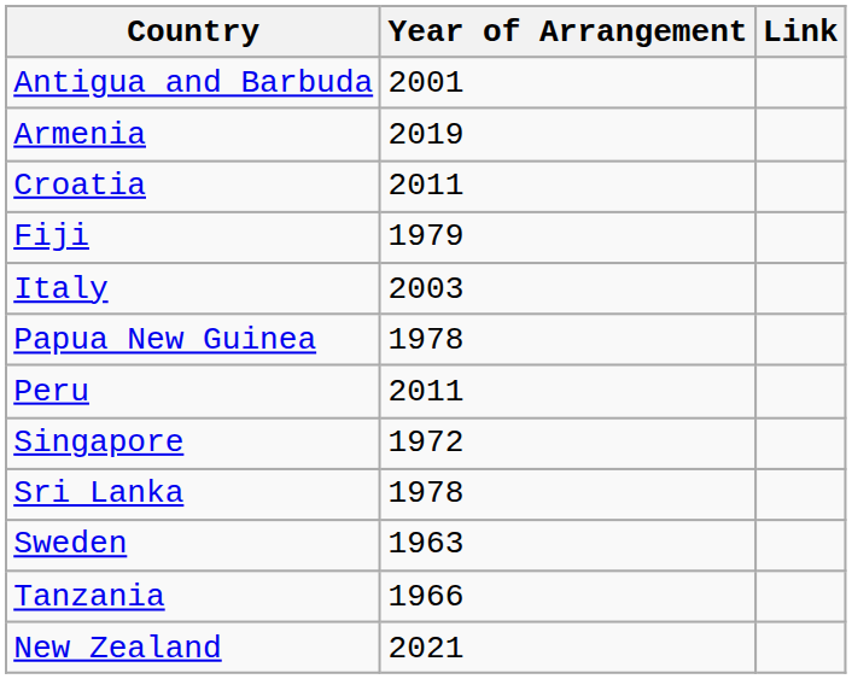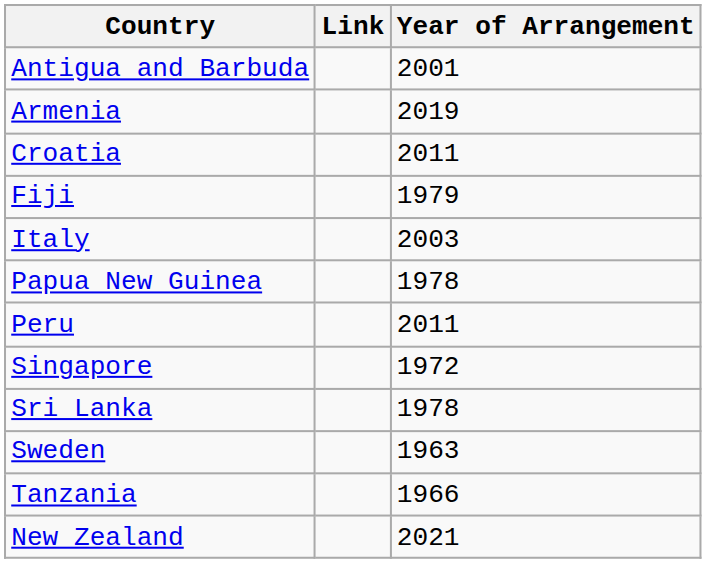 <table class="wikitable sortable">
 <tr>
 <th>Country</th>
+<th>Link</th>
 <th>Year of Arrangement</th>
-<th>Link</th>
 </tr>
 <tr>
 <td><a href='#'>Antigua and Barbuda</a></td>
+<td></td>
 <td>2001</td>
-<td></td>
 </tr>
 <tr>
 <td><a href='#'>Armenia</a></td>
+<td></td>
 <td>2019</td>
-<td></td>
 </tr>
 <tr>
 <td><a href='#'>Croatia</a></td>
+<td></td>
 <td>2011</td>
-<td></td>
 </tr>
 <tr>
 <td><a href='#'>Fiji</a></td>
+<td></td>
 <td>1979</td>
-<td></td>
 </tr>
 <tr>
 <td><a href='#'>Italy</a></td>
+<td></td>
 <td>2003</td>
-<td></td>
 </tr>
 <tr>
 <td><a href='#'>Papua New Guinea</a></td>
+<td></td>
 <td>1978</td>
-<td></td>
 </tr>
 <tr>
 <td><a href='#'>Peru</a></td>
+<td></td>
 <td>2011</td>
-<td></td>
 </tr>
 <tr>
 <td><a href='#'>Singapore</a></td>
+<td></td>
 <td>1972</td>
-<td></td>
 </tr>
 <tr>
 <td><a href='#'>Sri Lanka</a></td>
+<td></td>
 <td>1978</td>
-<td></td>
 </tr>
 <tr>
 <td><a href='#'>Sweden</a></td>
+<td></td>
 <td>1963</td>
-<td></td>
 </tr>
 <tr>
 <td><a href='#'>Tanzania</a></td>
+<td></td>
 <td>1966</td>
-<td></td>
 </tr>
 <tr>
 <td><a href='#'>New Zealand</a></td>
+<td></td>
 <td>2021</td>
-<td></td>
 </tr>
 </table>
